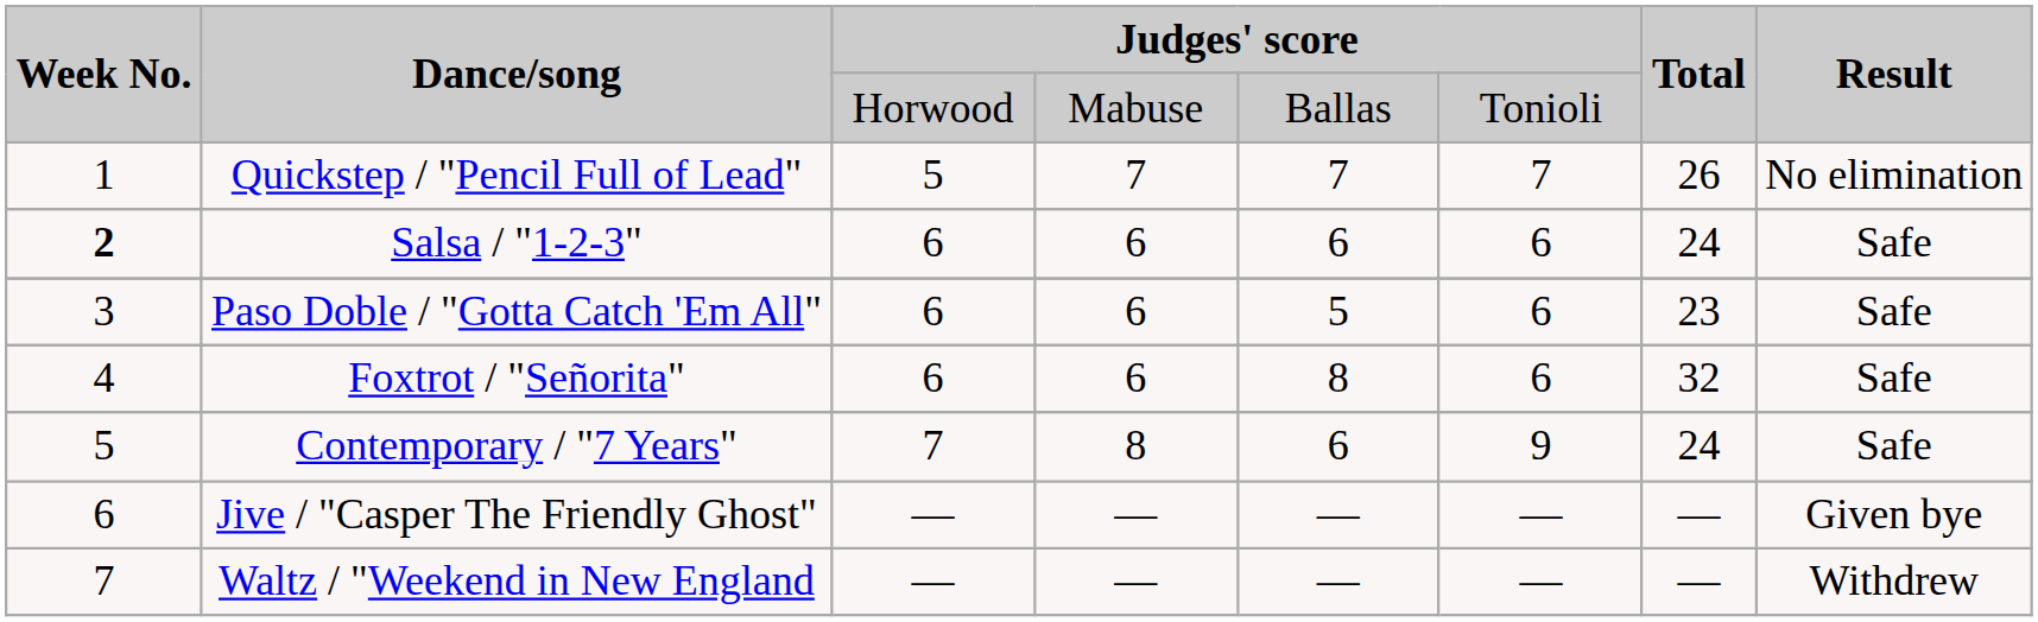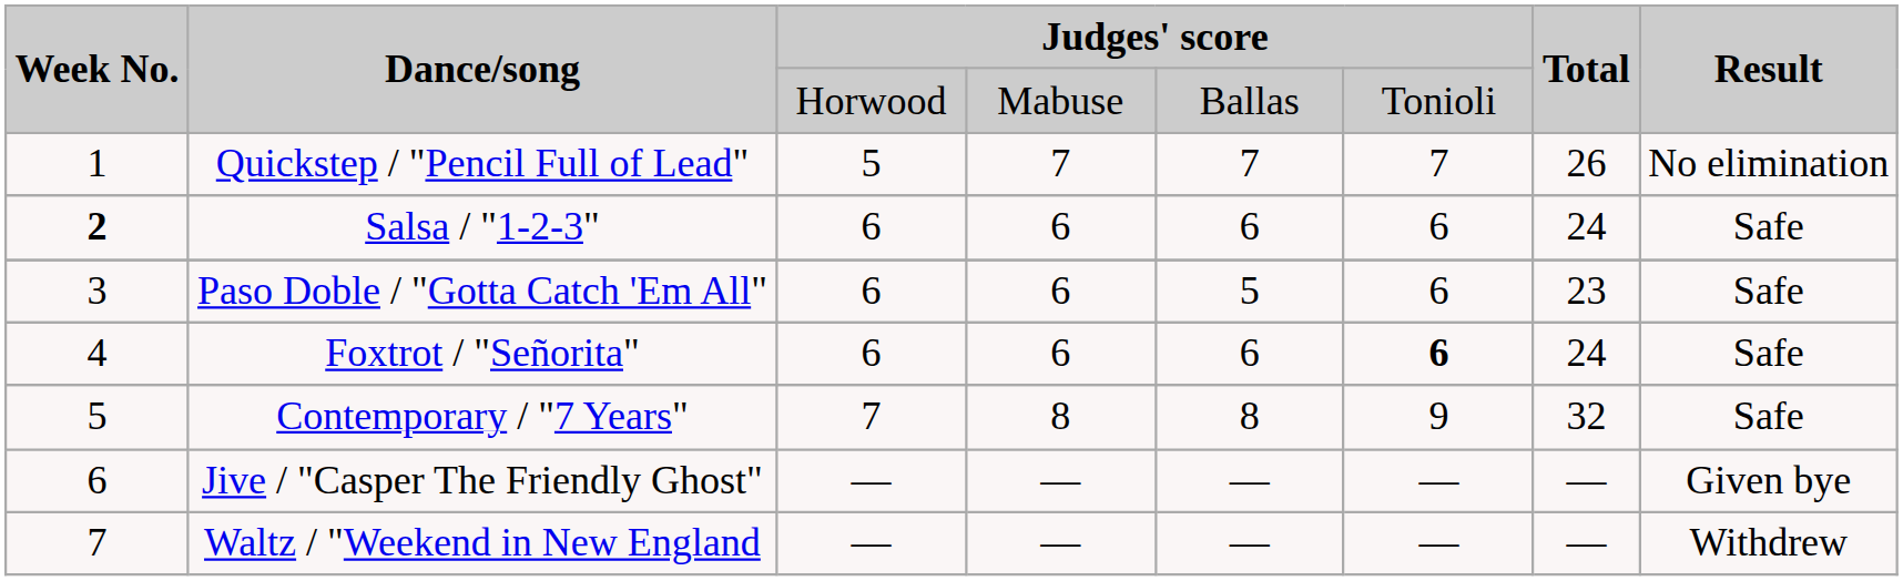 <table | class="wikitable collapsible collapsed">
 <tr>
 <td rowspan="2" bgcolor="CCCCCC" align="Center"><strong>Week No.</strong></td>
 <td rowspan="2" bgcolor="CCCCCC" align="Center"><strong>Dance/song</strong></td>
 <td colspan="4" bgcolor="CCCCCC" align="Center"><strong>Judges' score</strong></td>
 <td rowspan="2" bgcolor="CCCCCC" align="Center"><strong>Total</strong></td>
 <td rowspan="2" bgcolor="CCCCCC" align="Center"><strong>Result</strong></td>
 </tr>
 <tr>
 <td bgcolor="CCCCCC" width="10%" align="center">Horwood</td>
 <td bgcolor="CCCCCC" width="10%" align="center">Mabuse</td>
 <td bgcolor="CCCCCC" width="10%" align="center">Ballas</td>
 <td bgcolor="CCCCCC" width="10%" align="center">Tonioli</td>
 </tr>
 <tr>
 </tr>
 <tr>
 <td align="center" bgcolor="FAF6F6">1</td>
 <td align="center" bgcolor="FAF6F6"><a href='#'>Quickstep</a> / "<a href='#'>Pencil Full of Lead</a>"</td>
 <td align="center" bgcolor="FAF6F6">5</td>
 <td align="center" bgcolor="FAF6F6">7</td>
 <td align="center" bgcolor="FAF6F6">7</td>
 <td align="center" bgcolor="FAF6F6">7</td>
 <td align="center" bgcolor="FAF6F6">26</td>
 <td align="center" bgcolor="FAF6F6">No elimination</td>
 </tr>
 <tr>
 </tr>
 <tr>
 <td align="center" bgcolor="FAF6F6"><strong>2</strong></td>
 <td align="center" bgcolor="FAF6F6"><a href='#'>Salsa</a> / "<a href='#'>1-2-3</a>"</td>
 <td align="center" bgcolor="FAF6F6">6</td>
 <td align="center" bgcolor="FAF6F6">6</td>
 <td align="center" bgcolor="FAF6F6">6</td>
 <td align="center" bgcolor="FAF6F6">6</td>
 <td align="center" bgcolor="FAF6F6">24</td>
 <td align="center" bgcolor="FAF6F6">Safe</td>
 </tr>
 <tr>
 </tr>
 <tr>
 <td align="center" bgcolor="FAF6F6">3</td>
 <td align="center" bgcolor="FAF6F6"><a href='#'>Paso Doble</a> / "<a href='#'>Gotta Catch 'Em All</a>"</td>
 <td align="center" bgcolor="FAF6F6">6</td>
 <td align="center" bgcolor="FAF6F6">6</td>
 <td align="center" bgcolor="FAF6F6">5</td>
 <td align="center" bgcolor="FAF6F6">6</td>
 <td align="center" bgcolor="FAF6F6">23</td>
 <td align="center" bgcolor="FAF6F6">Safe</td>
 </tr>
 <tr>
 </tr>
 <tr>
 <td align="center" bgcolor="FAF6F6">4</td>
 <td align="center" bgcolor="FAF6F6"><a href='#'>Foxtrot</a> / "<a href='#'>Señorita</a>"</td>
 <td align="center" bgcolor="FAF6F6">6</td>
 <td align="center" bgcolor="FAF6F6">6</td>
-<td align="center" bgcolor="FAF6F6">8</td>
 <td align="center" bgcolor="FAF6F6">6</td>
-<td align="center" bgcolor="FAF6F6">32</td>
+<td align="center" bgcolor="FAF6F6"><strong>6</strong></td>
+<td align="center" bgcolor="FAF6F6">24</td>
 <td align="center" bgcolor="FAF6F6">Safe</td>
 </tr>
 <tr>
 </tr>
 <tr>
 <td align="center" bgcolor="FAF6F6">5</td>
 <td align="center" bgcolor="FAF6F6"><a href='#'>Contemporary</a> / "<a href='#'>7 Years</a>"</td>
 <td align="center" bgcolor="FAF6F6">7</td>
 <td align="center" bgcolor="FAF6F6">8</td>
-<td align="center" bgcolor="FAF6F6">6</td>
+<td align="center" bgcolor="FAF6F6">8</td>
 <td align="center" bgcolor="FAF6F6">9</td>
-<td align="center" bgcolor="FAF6F6">24</td>
+<td align="center" bgcolor="FAF6F6">32</td>
 <td align="center" bgcolor="FAF6F6">Safe</td>
 </tr>
 <tr>
 <td align="center" bgcolor="FAF6F6">6</td>
 <td align="center" bgcolor="FAF6F6"><a href='#'>Jive</a> / "Casper The Friendly Ghost"</td>
 <td align="center" bgcolor="FAF6F6">—</td>
 <td align="center" bgcolor="FAF6F6">—</td>
 <td align="center" bgcolor="FAF6F6">—</td>
 <td align="center" bgcolor="FAF6F6">—</td>
 <td align="center" bgcolor="FAF6F6">—</td>
 <td align="center" bgcolor="FAF6F6">Given bye</td>
 </tr>
 <tr>
 <td align="center" bgcolor="FAF6F6">7</td>
 <td align="center" bgcolor="FAF6F6"><a href='#'>Waltz</a> / "<a href='#'>Weekend in New England</a></td>
 <td align="center" bgcolor="FAF6F6">—</td>
 <td align="center" bgcolor="FAF6F6">—</td>
 <td align="center" bgcolor="FAF6F6">—</td>
 <td align="center" bgcolor="FAF6F6">—</td>
 <td align="center" bgcolor="FAF6F6">—</td>
 <td align="center" bgcolor="FAF6F6">Withdrew</td>
 </tr>
 </table>
